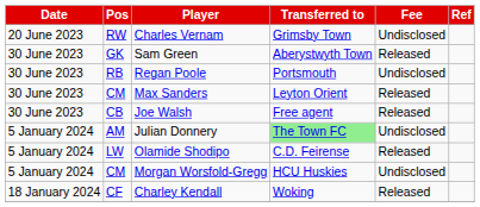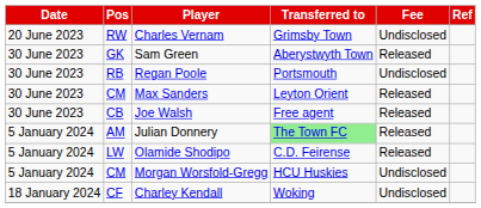 <table class="wikitable plainrowheaders sortable">
 <tr>
 <th style="background:#E00000; color:white;">Date</th>
 <th style="background:#E00000; color:white;">Pos</th>
 <th style="background:#E00000; color:white;">Player</th>
 <th style="background:#E00000; color:white;">Transferred to</th>
 <th style="background:#E00000; color:white;">Fee</th>
 <th style="background:#E00000; color:white;">Ref</th>
 </tr>
 <tr>
 <td>20 June 2023</td>
 <td><a href='#'>RW</a></td>
 <td> <a href='#'>Charles Vernam</a></td>
 <td> <a href='#'>Grimsby Town</a></td>
 <td>Undisclosed</td>
 <td></td>
 </tr>
 <tr>
 <td>30 June 2023</td>
 <td><a href='#'>GK</a></td>
 <td> Sam Green</td>
 <td> <a href='#'>Aberystwyth Town</a></td>
 <td>Released</td>
 <td></td>
 </tr>
 <tr>
 <td>30 June 2023</td>
 <td><a href='#'>RB</a></td>
 <td> <a href='#'>Regan Poole</a></td>
 <td> <a href='#'>Portsmouth</a></td>
 <td>Undisclosed</td>
 <td></td>
 </tr>
 <tr>
 <td>30 June 2023</td>
 <td><a href='#'>CM</a></td>
 <td> <a href='#'>Max Sanders</a></td>
 <td> <a href='#'>Leyton Orient</a></td>
 <td>Released</td>
 <td></td>
 </tr>
 <tr>
 <td>30 June 2023</td>
 <td><a href='#'>CB</a></td>
 <td> <a href='#'>Joe Walsh</a></td>
 <td> <a href='#'>Free agent</a></td>
 <td>Released</td>
 <td></td>
 </tr>
 <tr>
 <td>5 January 2024</td>
 <td><a href='#'>AM</a></td>
 <td> Julian Donnery</td>
 <td style="background: lightgreen;"> <a href='#'>The Town FC</a></td>
-<td>Undisclosed</td>
+<td>Released</td>
 <td></td>
 </tr>
 <tr>
 <td>5 January 2024</td>
 <td><a href='#'>LW</a></td>
 <td> <a href='#'>Olamide Shodipo</a></td>
 <td> <a href='#'>C.D. Feirense</a></td>
 <td>Released</td>
 <td></td>
 </tr>
 <tr>
 <td>5 January 2024</td>
 <td><a href='#'>CM</a></td>
 <td> <a href='#'>Morgan Worsfold-Gregg</a></td>
 <td> <a href='#'>HCU Huskies</a></td>
 <td>Undisclosed</td>
 <td></td>
 </tr>
 <tr>
 <td>18 January 2024</td>
 <td><a href='#'>CF</a></td>
 <td> <a href='#'>Charley Kendall</a></td>
 <td> <a href='#'>Woking</a></td>
-<td>Released</td>
+<td>Undisclosed</td>
 <td></td>
 </tr>
 <tr>
 </tr>
 </table>
